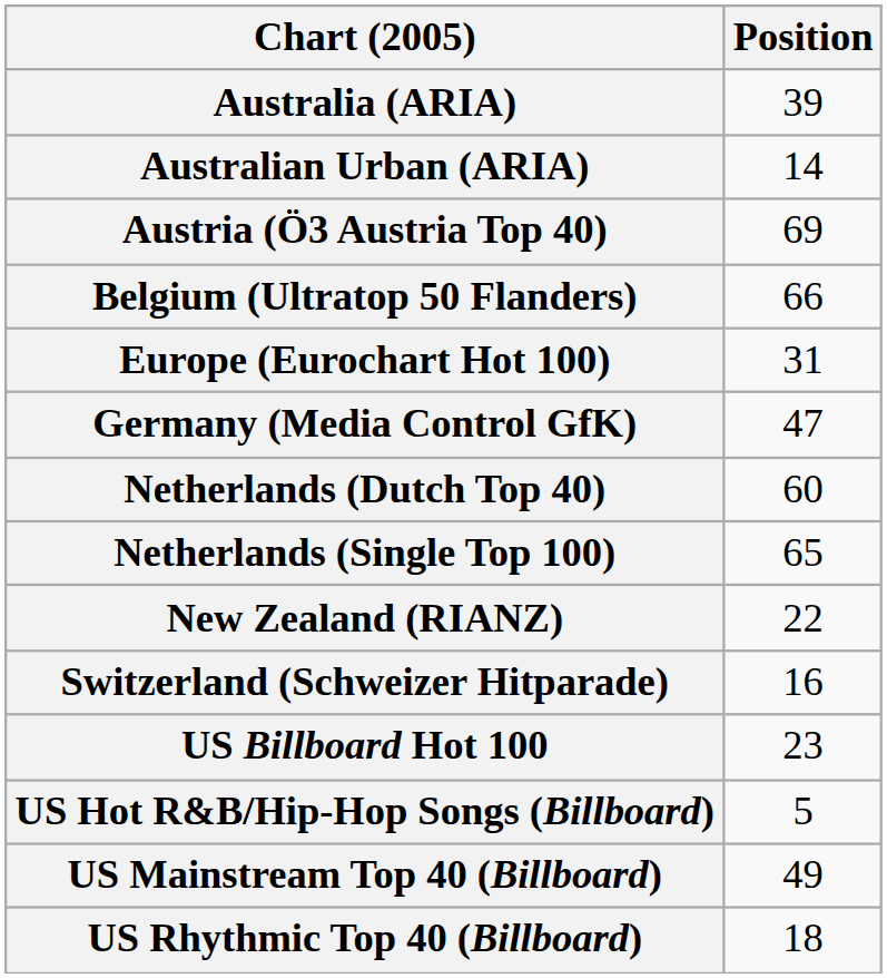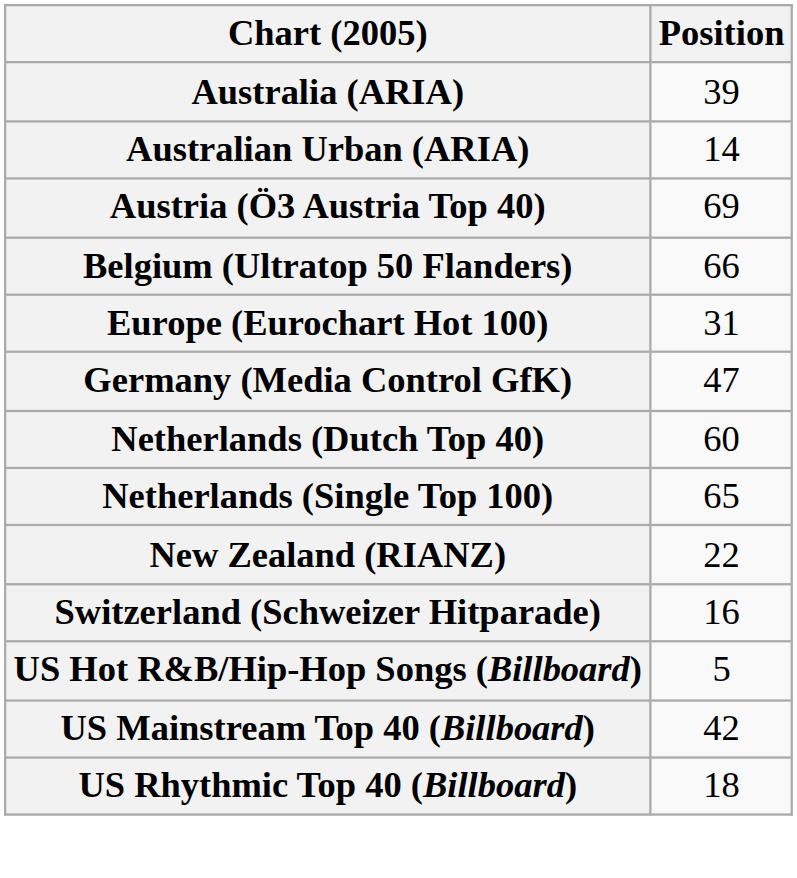 <table class="wikitable sortable plainrowheaders" style="text-align:center">
 <tr>
 <th scope="col">Chart (2005)</th>
 <th scope="col">Position</th>
 </tr>
 <tr>
 <th scope="row">Australia (ARIA)</th>
 <td>39</td>
 </tr>
 <tr>
 <th scope="row">Australian Urban (ARIA)</th>
 <td>14</td>
 </tr>
 <tr>
 <th scope="row">Austria (Ö3 Austria Top 40)</th>
 <td>69</td>
 </tr>
 <tr>
 <th scope="row">Belgium (Ultratop 50 Flanders)</th>
 <td>66</td>
 </tr>
 <tr>
 <th scope="row">Europe (Eurochart Hot 100)</th>
 <td>31</td>
 </tr>
 <tr>
 <th scope="row">Germany (Media Control GfK)</th>
 <td>47</td>
 </tr>
 <tr>
 <th scope="row">Netherlands (Dutch Top 40)</th>
 <td>60</td>
 </tr>
 <tr>
 <th scope="row">Netherlands (Single Top 100)</th>
 <td>65</td>
 </tr>
 <tr>
 <th scope="row">New Zealand (RIANZ)</th>
 <td>22</td>
 </tr>
 <tr>
 <th scope="row">Switzerland (Schweizer Hitparade)</th>
 <td>16</td>
 </tr>
 <tr>
-<th scope="row">US <em>Billboard</em> Hot 100</th>
-<td>23</td>
-</tr>
-<tr>
 <th scope="row">US Hot R&B/Hip-Hop Songs (<em>Billboard</em>)</th>
 <td>5</td>
 </tr>
 <tr>
 <th scope="row">US Mainstream Top 40 (<em>Billboard</em>)</th>
-<td>49</td>
+<td>42</td>
 </tr>
 <tr>
 <th scope="row">US Rhythmic Top 40 (<em>Billboard</em>)</th>
 <td>18</td>
 </tr>
 </table>
